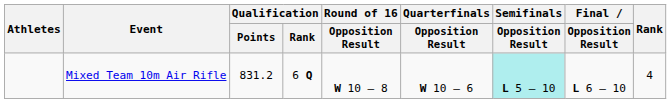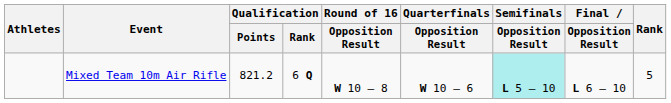 <table class="wikitable" style="font-size:90%;">
 <tr>
 <th rowspan=2>Athletes</th>
 <th rowspan=2>Event</th>
 <th colspan=2>Qualification</th>
 <th>Round of 16</th>
 <th>Quarterfinals</th>
 <th>Semifinals</th>
 <th>Final / </th>
 <th rowspan=2>Rank</th>
 </tr>
 <tr style="font-size:95%">
 <th>Points</th>
 <th>Rank</th>
 <th>Opposition<br>Result</th>
 <th>Opposition<br>Result</th>
 <th>Opposition<br>Result</th>
 <th>Opposition<br>Result</th>
 </tr>
 <tr align=center>
 <td align=left><br></td>
 <td align=left><a href='#'>Mixed Team 10m Air Rifle</a></td>
-<td>831.2</td>
+<td>821.2</td>
 <td>6 <strong>Q</strong></td>
 <td><br><br><strong>W</strong> 10 – 8</td>
 <td><br><br><strong>W</strong> 10 – 6</td>
 <td style="background: paleturquoise;"><br><br><strong>L</strong> 5 – 10</td>
 <td><br><br><strong>L</strong> 6 – 10</td>
-<td>4</td>
+<td>5</td>
 </tr>
 </table>
